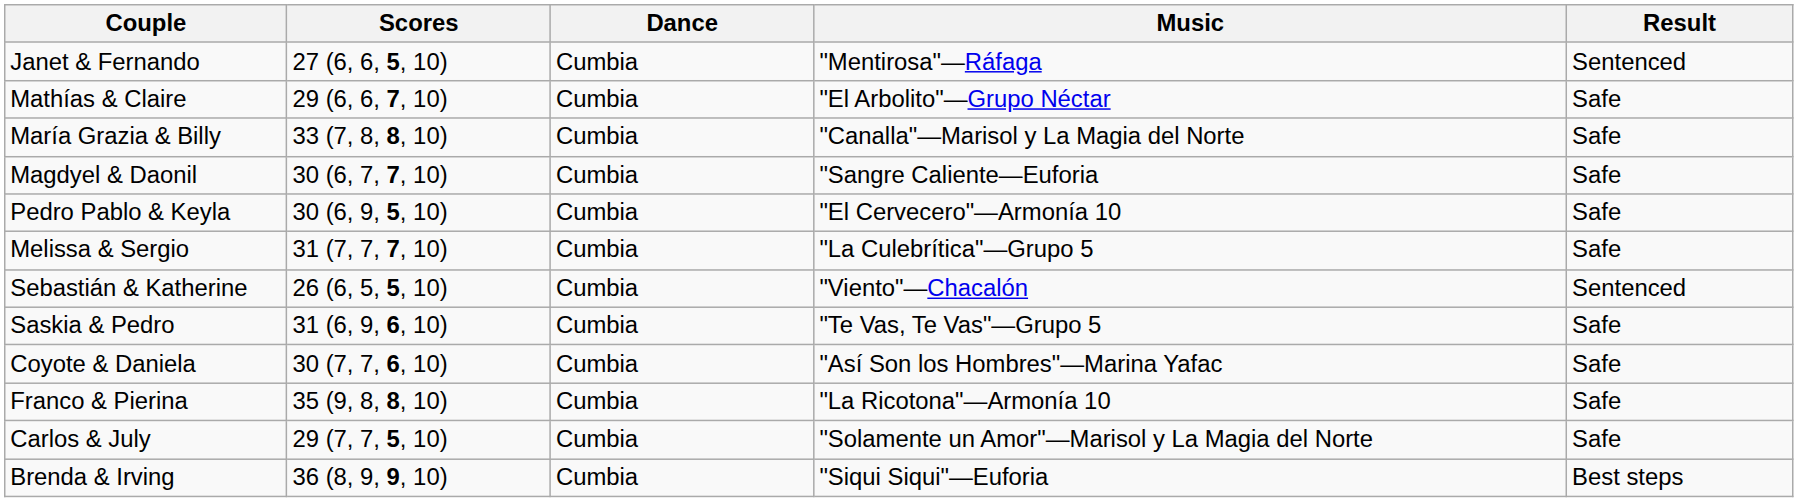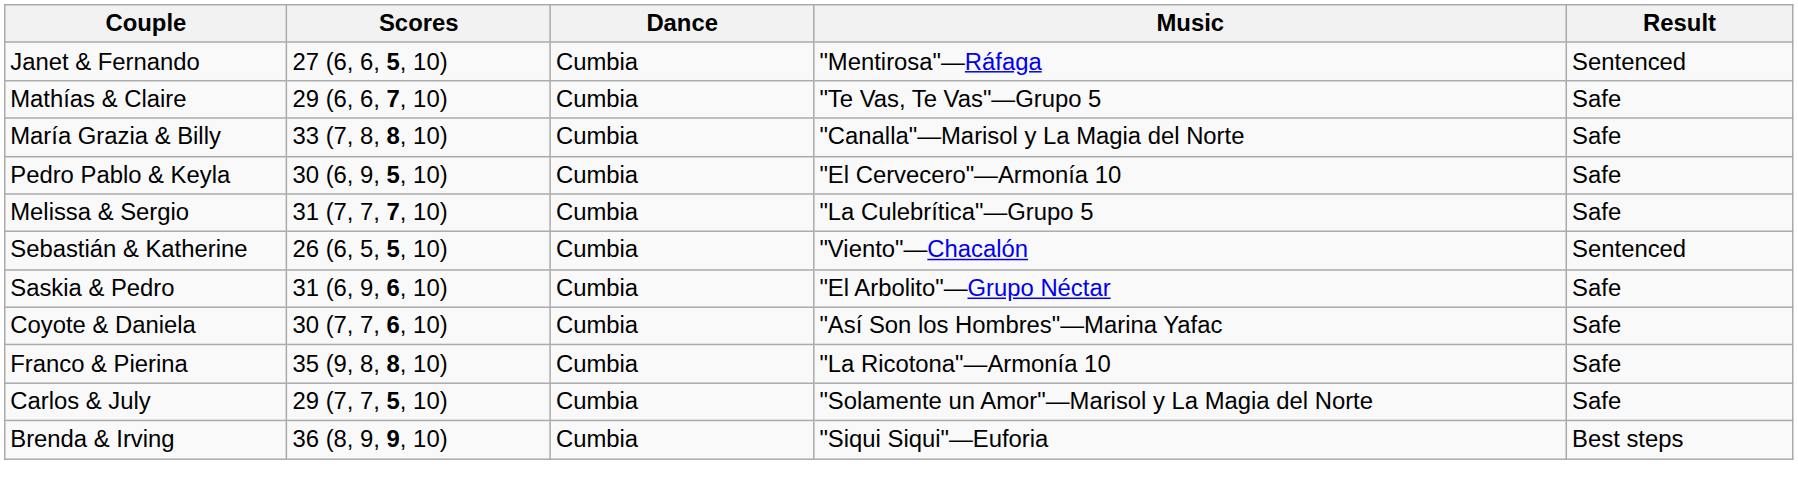 <table class="wikitable sortable" style="width:95%; white-space:nowrap">
 <tr>
 <th style="width:15%;">Couple</th>
 <th style="width:14%;">Scores</th>
 <th style="width:14%;">Dance</th>
 <th style="width:40%;">Music</th>
 <th style="width:12%;">Result</th>
 </tr>
 <tr>
 <td>Janet & Fernando</td>
 <td>27 (6, 6, <strong>5</strong>, 10)</td>
 <td>Cumbia</td>
 <td>"Mentirosa"—<a href='#'>Ráfaga</a></td>
 <td>Sentenced</td>
 </tr>
 <tr>
 <td>Mathías & Claire</td>
 <td>29 (6, 6, <strong>7</strong>, 10)</td>
 <td>Cumbia</td>
-<td>"El Arbolito"—<a href='#'>Grupo Néctar</a></td>
+<td>"Te Vas, Te Vas"—Grupo 5</td>
 <td>Safe</td>
 </tr>
 <tr>
 <td>María Grazia & Billy</td>
 <td>33 (7, 8, <strong>8</strong>, 10)</td>
 <td>Cumbia</td>
 <td>"Canalla"—Marisol y La Magia del Norte</td>
-<td>Safe</td>
-</tr>
-<tr>
-<td>Magdyel & Daonil</td>
-<td>30 (6, 7, <strong>7</strong>, 10)</td>
-<td>Cumbia</td>
-<td>"Sangre Caliente—Euforia</td>
 <td>Safe</td>
 </tr>
 <tr>
 <td>Pedro Pablo & Keyla</td>
 <td>30 (6, 9, <strong>5</strong>, 10)</td>
 <td>Cumbia</td>
 <td>"El Cervecero"—Armonía 10</td>
 <td>Safe</td>
 </tr>
 <tr>
 <td>Melissa & Sergio</td>
 <td>31 (7, 7, <strong>7</strong>, 10)</td>
 <td>Cumbia</td>
 <td>"La Culebrítica"—Grupo 5</td>
 <td>Safe</td>
 </tr>
 <tr>
 <td>Sebastián & Katherine</td>
 <td>26 (6, 5, <strong>5</strong>, 10)</td>
 <td>Cumbia</td>
 <td>"Viento"—<a href='#'>Chacalón</a></td>
 <td>Sentenced</td>
 </tr>
 <tr>
 <td>Saskia & Pedro</td>
 <td>31 (6, 9, <strong>6</strong>, 10)</td>
 <td>Cumbia</td>
-<td>"Te Vas, Te Vas"—Grupo 5</td>
+<td>"El Arbolito"—<a href='#'>Grupo Néctar</a></td>
 <td>Safe</td>
 </tr>
 <tr>
 <td>Coyote & Daniela</td>
 <td>30 (7, 7, <strong>6</strong>, 10)</td>
 <td>Cumbia</td>
 <td>"Así Son los Hombres"—Marina Yafac</td>
 <td>Safe</td>
 </tr>
 <tr>
 <td>Franco & Pierina</td>
 <td>35 (9, 8, <strong>8</strong>, 10)</td>
 <td>Cumbia</td>
 <td>"La Ricotona"—Armonía 10</td>
 <td>Safe</td>
 </tr>
 <tr>
 <td>Carlos & July</td>
 <td>29 (7, 7, <strong>5</strong>, 10)</td>
 <td>Cumbia</td>
 <td>"Solamente un Amor"—Marisol y La Magia del Norte</td>
 <td>Safe</td>
 </tr>
 <tr>
 <td>Brenda & Irving</td>
 <td>36 (8, 9, <strong>9</strong>, 10)</td>
 <td>Cumbia</td>
 <td>"Siqui Siqui"—Euforia</td>
 <td>Best steps</td>
 </tr>
 </table>
